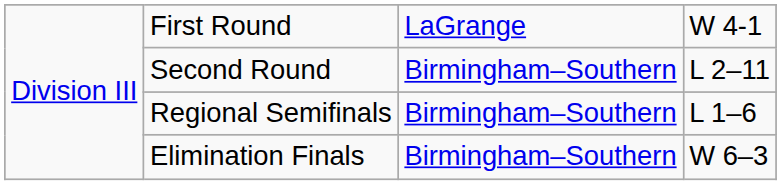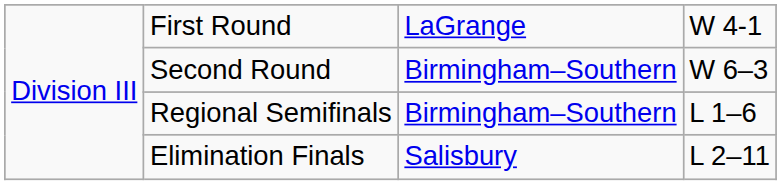 <table class="wikitable">
 <tr>
 <td rowspan="4"><a href='#'>Division III</a></td>
 <td>First Round</td>
 <td><a href='#'>LaGrange</a></td>
 <td>W 4-1</td>
 </tr>
 <tr>
 <td>Second Round</td>
 <td><a href='#'>Birmingham–Southern</a></td>
-<td>L 2–11</td>
+<td>W 6–3</td>
 </tr>
 <tr>
 <td>Regional Semifinals</td>
 <td><a href='#'>Birmingham–Southern</a></td>
 <td>L 1–6</td>
 </tr>
 <tr>
 <td>Elimination Finals</td>
-<td><a href='#'>Birmingham–Southern</a></td>
-<td>W 6–3</td>
+<td><a href='#'>Salisbury</a></td>
+<td>L 2–11</td>
 </tr>
 </table>
